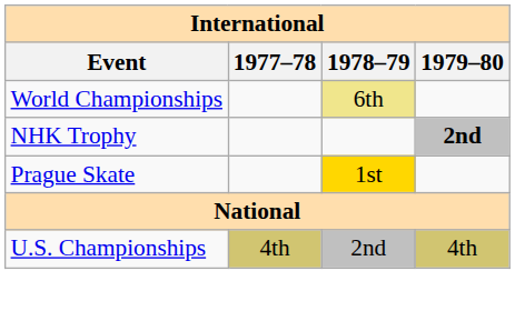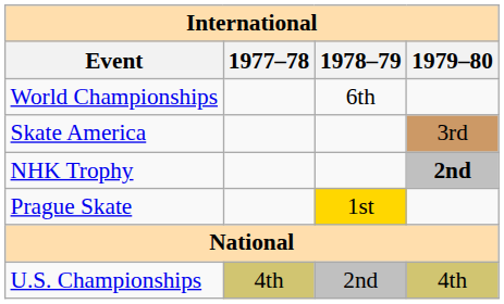 <table class="wikitable" style="text-align:center">
 <tr>
 <th style="background-color: #ffdead; " colspan=4 align=center>International</th>
 </tr>
 <tr>
 <th>Event</th>
 <th>1977–78</th>
 <th>1978–79</th>
 <th>1979–80</th>
 </tr>
 <tr>
 <td align=left><a href='#'>World Championships</a></td>
 <td></td>
-<td style="background: khaki;">6th</td>
+<td>6th</td>
 <td></td>
+</tr>
+<tr>
+<td align=left><a href='#'>Skate America</a></td>
+<td></td>
+<td></td>
+<td bgcolor=cc9966>3rd</td>
 </tr>
 <tr>
 <td align=left><a href='#'>NHK Trophy</a></td>
 <td></td>
 <td></td>
 <td bgcolor=silver><strong>2nd</strong></td>
 </tr>
 <tr>
 <td align=left><a href='#'>Prague Skate</a></td>
 <td></td>
 <td bgcolor=gold>1st</td>
 <td></td>
 </tr>
 <tr>
 <th style="background-color: #ffdead; " colspan=4 align=center>National</th>
 </tr>
 <tr>
 <td align=left><a href='#'>U.S. Championships</a></td>
 <td bgcolor=d1c571>4th</td>
 <td bgcolor=silver>2nd</td>
 <td bgcolor=d1c571>4th</td>
 </tr>
 </table>
